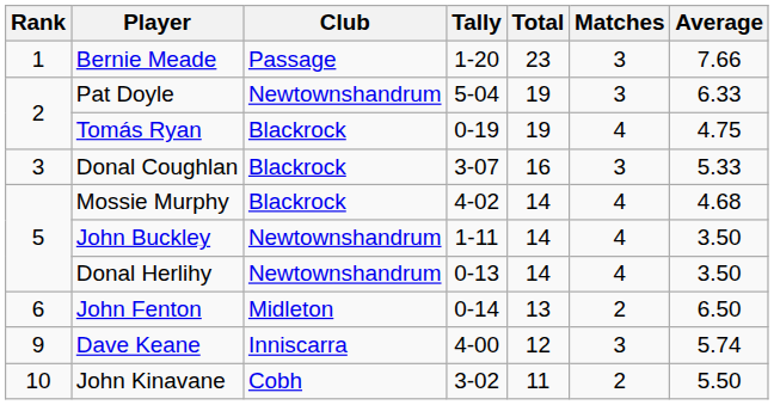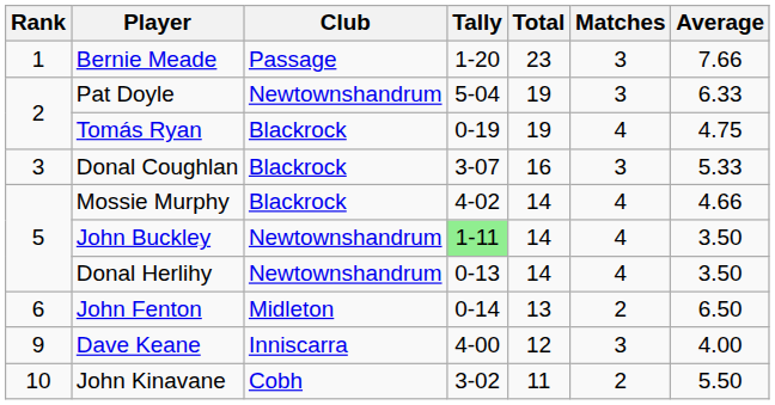 <table class="wikitable">
 <tr>
 <th>Rank</th>
 <th>Player</th>
 <th>Club</th>
 <th>Tally</th>
 <th>Total</th>
 <th>Matches</th>
 <th>Average</th>
 </tr>
 <tr>
 <td rowspan="1" style="text-align:center;">1</td>
 <td><a href='#'>Bernie Meade</a></td>
 <td><a href='#'>Passage</a></td>
 <td align=center>1-20</td>
 <td align=center>23</td>
 <td align=center>3</td>
 <td align=center>7.66</td>
 </tr>
 <tr>
 <td rowspan="2" style="text-align:center;">2</td>
 <td>Pat Doyle</td>
 <td><a href='#'>Newtownshandrum</a></td>
 <td align=center>5-04</td>
 <td align=center>19</td>
 <td align=center>3</td>
 <td align=center>6.33</td>
 </tr>
 <tr>
 <td><a href='#'>Tomás Ryan</a></td>
 <td><a href='#'>Blackrock</a></td>
 <td align=center>0-19</td>
 <td align=center>19</td>
 <td align=center>4</td>
 <td align=center>4.75</td>
 </tr>
 <tr>
 <td rowspan="1" style="text-align:center;">3</td>
 <td>Donal Coughlan</td>
 <td><a href='#'>Blackrock</a></td>
 <td align=center>3-07</td>
 <td align=center>16</td>
 <td align=center>3</td>
 <td align=center>5.33</td>
 </tr>
 <tr>
 <td rowspan="3" style="text-align:center;">5</td>
 <td>Mossie Murphy</td>
 <td><a href='#'>Blackrock</a></td>
 <td align=center>4-02</td>
 <td align=center>14</td>
 <td align=center>4</td>
-<td align=center>4.68</td>
+<td align=center>4.66</td>
 </tr>
 <tr>
 <td><a href='#'>John Buckley</a></td>
 <td><a href='#'>Newtownshandrum</a></td>
-<td align=center>1-11</td>
+<td align=center style="background: lightgreen;">1-11</td>
 <td align=center>14</td>
 <td align=center>4</td>
 <td align=center>3.50</td>
 </tr>
 <tr>
 <td>Donal Herlihy</td>
 <td><a href='#'>Newtownshandrum</a></td>
 <td align=center>0-13</td>
 <td align=center>14</td>
 <td align=center>4</td>
 <td align=center>3.50</td>
 </tr>
 <tr>
 <td rowspan="1" style="text-align:center;">6</td>
 <td><a href='#'>John Fenton</a></td>
 <td><a href='#'>Midleton</a></td>
 <td align=center>0-14</td>
 <td align=center>13</td>
 <td align=center>2</td>
 <td align=center>6.50</td>
 </tr>
 <tr>
 <td rowspan="1" style="text-align:center;">9</td>
 <td><a href='#'>Dave Keane</a></td>
 <td><a href='#'>Inniscarra</a></td>
 <td align=center>4-00</td>
 <td align=center>12</td>
 <td align=center>3</td>
-<td align=center>5.74</td>
+<td align=center>4.00</td>
 </tr>
 <tr>
 <td rowspan="1" style="text-align:center;">10</td>
 <td>John Kinavane</td>
 <td><a href='#'>Cobh</a></td>
 <td align=center>3-02</td>
 <td align=center>11</td>
 <td align=center>2</td>
 <td align=center>5.50</td>
 </tr>
 </table>
